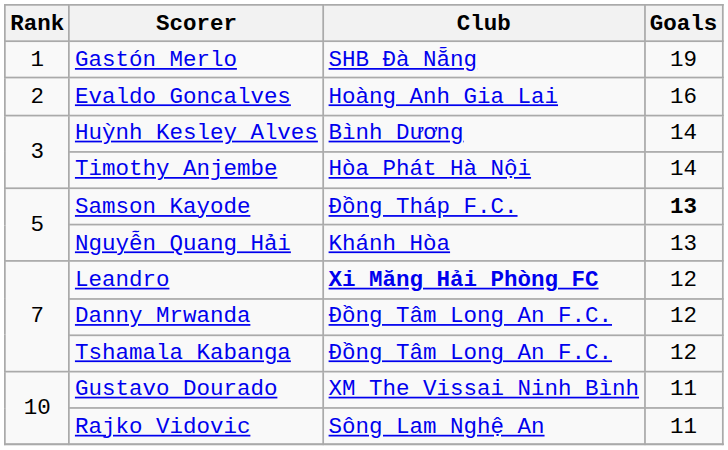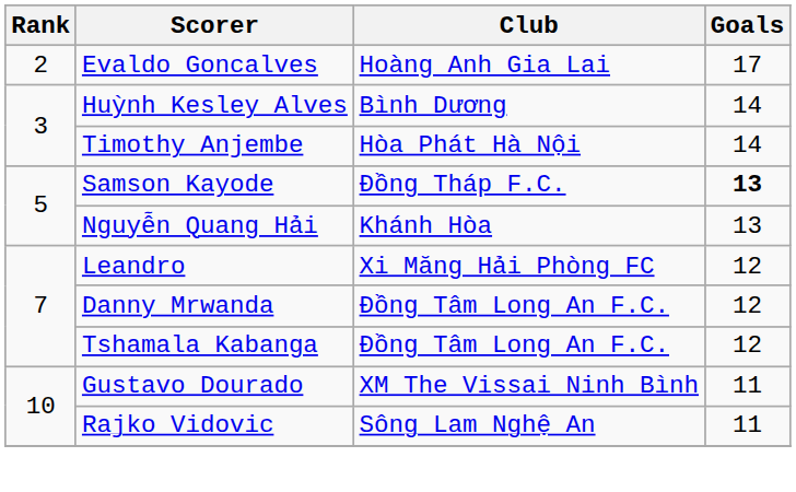 <table class="wikitable" style="text-align:center">
 <tr>
 <th>Rank</th>
 <th>Scorer</th>
 <th>Club</th>
 <th>Goals</th>
 </tr>
 <tr>
-<td rowspan="1">1</td>
-<td align="left"> <a href='#'>Gastón Merlo</a></td>
-<td align="left"><a href='#'>SHB Đà Nẵng</a></td>
-<td align=center>19</td>
-</tr>
-<tr>
 <td rowspan="1">2</td>
 <td align="left"> <a href='#'>Evaldo Goncalves</a></td>
 <td align="left"><a href='#'>Hoàng Anh Gia Lai</a></td>
-<td align=center>16</td>
+<td align=center>17</td>
 </tr>
 <tr>
 <td rowspan="2">3</td>
 <td align="left"> <a href='#'>Huỳnh Kesley Alves</a></td>
 <td align="left"><a href='#'>Bình Dương</a></td>
 <td align=center>14</td>
 </tr>
 <tr>
 <td align="left"> <a href='#'>Timothy Anjembe</a></td>
 <td align="left"><a href='#'>Hòa Phát Hà Nội</a></td>
 <td align=center>14</td>
 </tr>
 <tr>
 <td rowspan="2">5</td>
 <td align="left"> <a href='#'>Samson Kayode</a></td>
 <td align="left"><a href='#'>Đồng Tháp F.C.</a></td>
 <td align=center><strong>13</strong></td>
 </tr>
 <tr>
 <td align="left"> <a href='#'>Nguyễn Quang Hải</a></td>
 <td align="left"><a href='#'>Khánh Hòa</a></td>
 <td align=center>13</td>
 </tr>
 <tr>
 <td rowspan="3">7</td>
 <td align="left"> <a href='#'>Leandro</a></td>
-<td align="left"><strong><a href='#'>Xi Măng Hải Phòng FC</a></strong></td>
+<td align="left"><a href='#'>Xi Măng Hải Phòng FC</a></td>
 <td align=center>12</td>
 </tr>
 <tr>
 <td align="left"> <a href='#'>Danny Mrwanda</a></td>
 <td align="left"><a href='#'>Đồng Tâm Long An F.C.</a></td>
 <td align=center>12</td>
 </tr>
 <tr>
 <td align="left"> <a href='#'>Tshamala Kabanga</a></td>
 <td align="left"><a href='#'>Đồng Tâm Long An F.C.</a></td>
 <td align=center>12</td>
 </tr>
 <tr>
 <td rowspan="2">10</td>
 <td align="left"> <a href='#'>Gustavo Dourado</a></td>
 <td align="left"><a href='#'>XM The Vissai Ninh Bình</a></td>
 <td align=center>11</td>
 </tr>
 <tr>
 <td align="left"> <a href='#'>Rajko Vidovic</a></td>
 <td align="left"><a href='#'>Sông Lam Nghệ An</a></td>
 <td align=center>11</td>
 </tr>
 <tr>
 </tr>
 </table>
